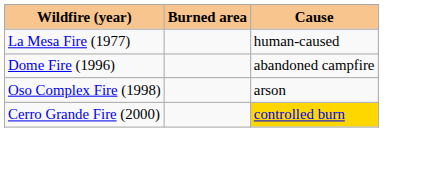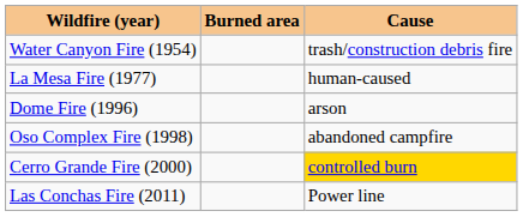 <table class="wikitable collapsible sortable" style="font-size: 90%;">
 <tr>
 <th class="unsortable" style="background-color:#F7C58D;">Wildfire (year)</th>
 <th data-sort-type=number style="background-color:#F7C58D;">Burned area</th>
 <th class="unsortable" style="background-color:#F7C58D;">Cause</th>
+</tr>
+<tr>
+<td><a href='#'>Water Canyon Fire</a> (1954)</td>
+<td></td>
+<td>trash/<a href='#'>construction debris</a> fire</td>
 </tr>
 <tr>
 <td><a href='#'>La Mesa Fire</a> (1977)</td>
 <td></td>
 <td>human-caused</td>
 </tr>
 <tr>
 <td><a href='#'>Dome Fire</a> (1996)</td>
 <td></td>
-<td>abandoned campfire</td>
+<td>arson</td>
 </tr>
 <tr>
 <td><a href='#'>Oso Complex Fire</a> (1998)</td>
 <td></td>
-<td>arson</td>
+<td>abandoned campfire</td>
 </tr>
 <tr>
 <td><a href='#'>Cerro Grande Fire</a> (2000)</td>
 <td></td>
 <td style="background: gold;"><a href='#'>controlled burn</a></td>
 </tr>
+<tr>
+<td><a href='#'>Las Conchas Fire</a> (2011)</td>
+<td></td>
+<td>Power line</td>
+</tr>
 </table>
